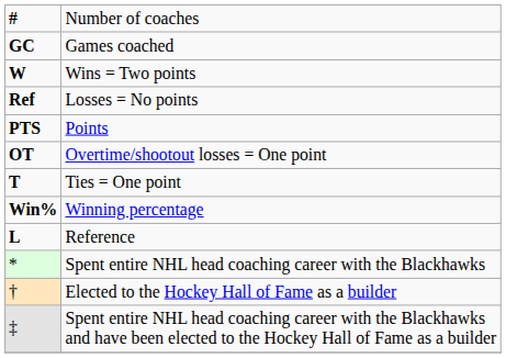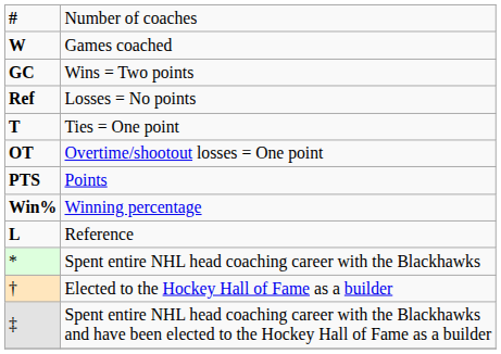 <table class="wikitable">
 <tr>
 <td><strong>#</strong></td>
 <td>Number of coaches</td>
 </tr>
 <tr>
-<td><strong>GC</strong></td>
+<td><strong>W</strong></td>
 <td>Games coached</td>
 </tr>
 <tr>
-<td><strong>W</strong></td>
+<td><strong>GC</strong></td>
 <td>Wins = Two points</td>
 </tr>
 <tr>
 <td><strong>Ref</strong></td>
 <td>Losses = No points</td>
 </tr>
 <tr>
-<td><strong>PTS</strong></td>
-<td><a href='#'>Points</a></td>
+<td><strong>T</strong></td>
+<td>Ties = One point</td>
 </tr>
 <tr>
 <td><strong>OT</strong></td>
 <td><a href='#'>Overtime/shootout</a> losses = One point</td>
 </tr>
 <tr>
-<td><strong>T</strong></td>
-<td>Ties = One point</td>
+<td><strong>PTS</strong></td>
+<td><a href='#'>Points</a></td>
 </tr>
 <tr>
 <td><strong>Win%</strong></td>
 <td><a href='#'>Winning percentage</a></td>
 </tr>
 <tr>
 <td><strong>L</strong></td>
 <td>Reference</td>
 </tr>
 <tr>
 <td style="background-color:#ddffdd">*</td>
 <td>Spent entire NHL head coaching career with the Blackhawks</td>
 </tr>
 <tr>
 <td style="background-color:#FFE6BD">†</td>
 <td>Elected to the <a href='#'>Hockey Hall of Fame</a> as a <a href='#'>builder</a></td>
 </tr>
 <tr>
 <td style="background-color:#e3e3e3">‡</td>
 <td>Spent entire NHL head coaching career with the Blackhawks<br>and have been elected to the Hockey Hall of Fame as a builder</td>
 </tr>
 <tr>
 </tr>
 </table>
